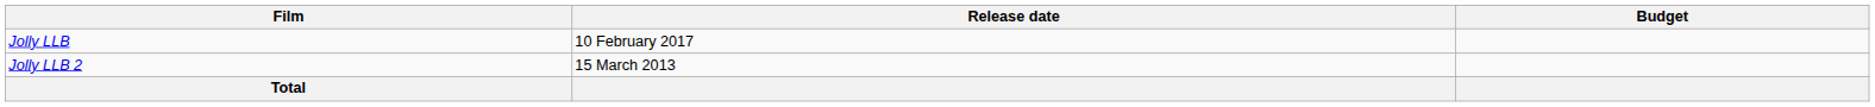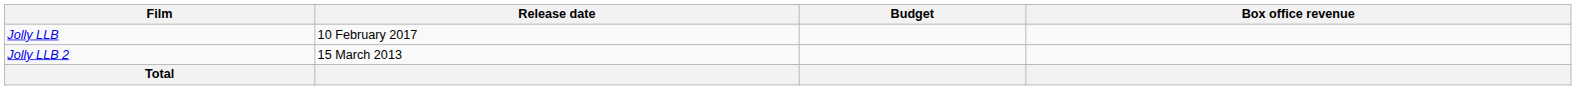 <table class="wikitable" style="width:100%;">
 <tr>
 <th style="text-align:centr;">Film</th>
 <th style="text-align:centr;">Release date</th>
 <th style="text-align:centr;">Budget</th>
+<th style="text-align:centr;">Box office revenue</th>
 </tr>
 <tr>
 <td><em><a href='#'>Jolly LLB</a></em></td>
 <td>10 February 2017</td>
+<td></td>
 <td></td>
 </tr>
 <tr>
 <td><em><a href='#'>Jolly LLB 2</a></em></td>
 <td>15 March 2013</td>
 <td></td>
+<td></td>
 </tr>
 <tr>
 <th style="text-align:centr;">Total</th>
 <th style="text-align:centr;"></th>
 <th style="text-align:centr;"></th>
+<th style="text-align:centr;"></th>
 </tr>
 </table>
